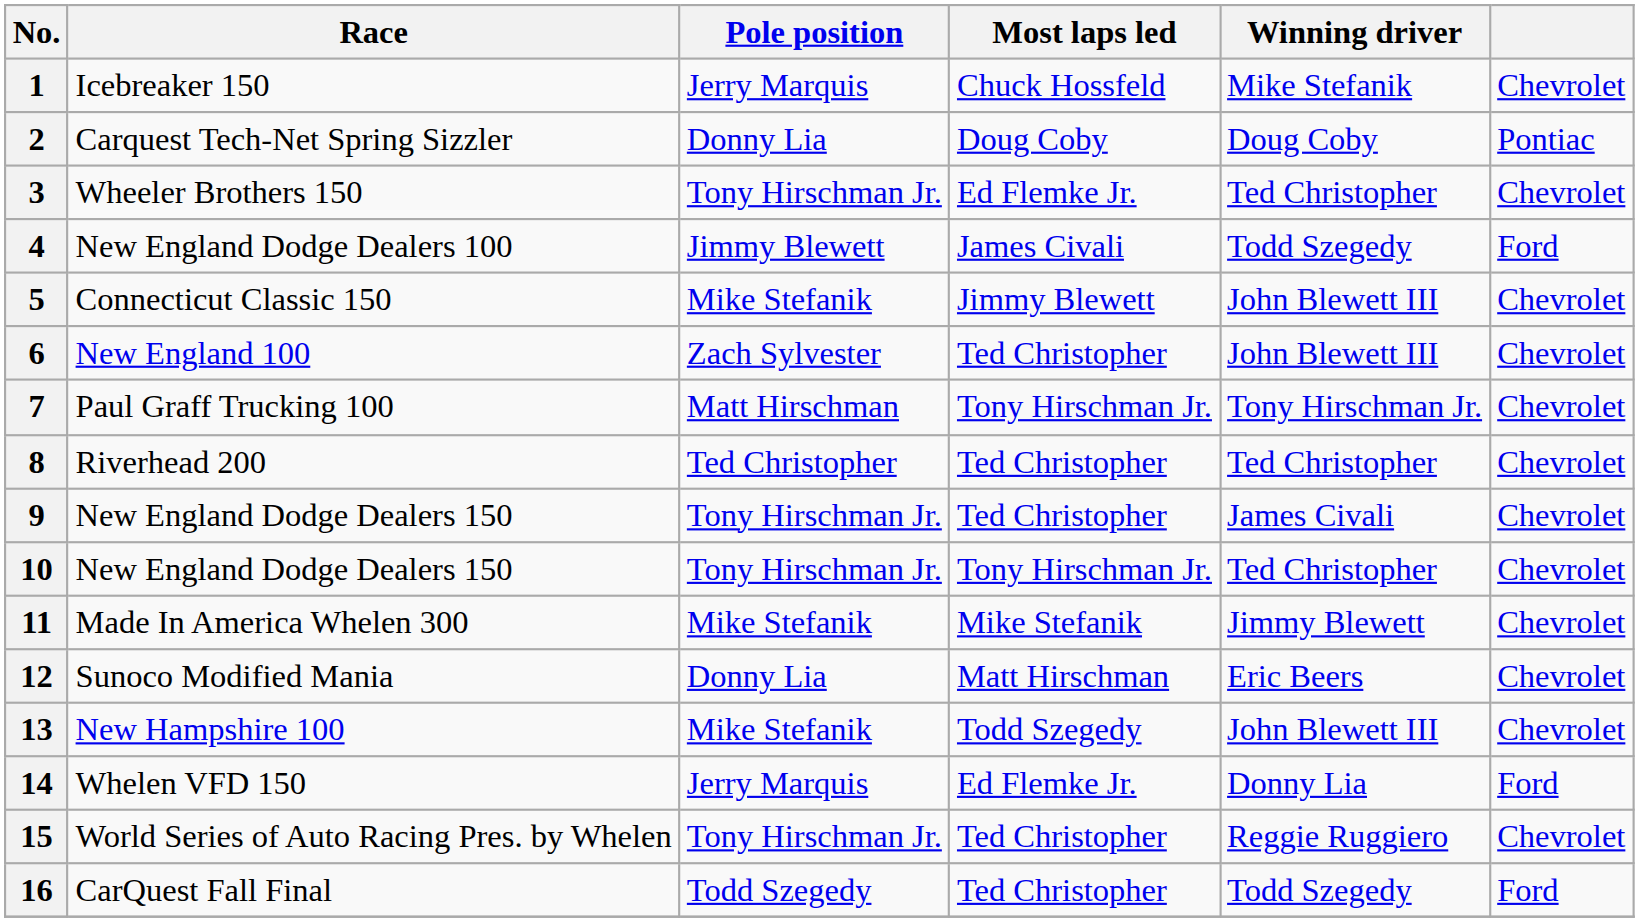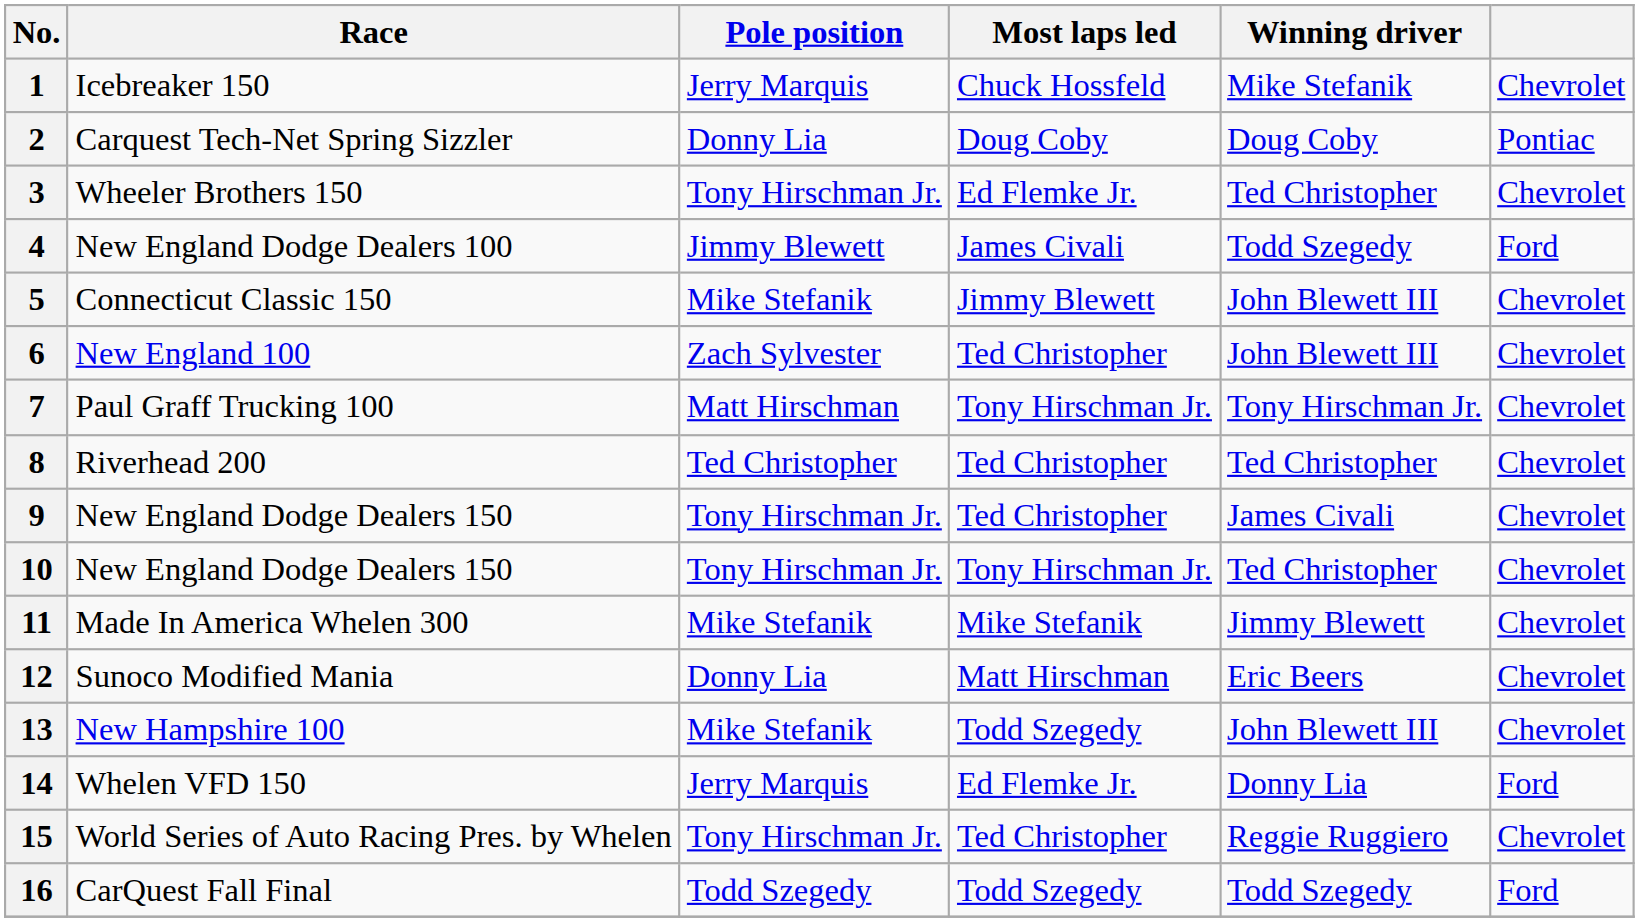 <table class="wikitable sortable" style="font-size:95%">
 <tr>
 <th>No.</th>
 <th>Race</th>
 <th><a href='#'>Pole position</a></th>
 <th>Most laps led</th>
 <th>Winning driver</th>
 <th></th>
 </tr>
 <tr>
 <th>1</th>
 <td>Icebreaker 150</td>
 <td><a href='#'>Jerry Marquis</a></td>
 <td><a href='#'>Chuck Hossfeld</a></td>
 <td><a href='#'>Mike Stefanik</a></td>
 <td><a href='#'>Chevrolet</a></td>
 </tr>
 <tr>
 <th>2</th>
 <td>Carquest Tech-Net Spring Sizzler</td>
 <td><a href='#'>Donny Lia</a></td>
 <td><a href='#'>Doug Coby</a></td>
 <td><a href='#'>Doug Coby</a></td>
 <td><a href='#'>Pontiac</a></td>
 </tr>
 <tr>
 <th>3</th>
 <td>Wheeler Brothers 150</td>
 <td><a href='#'>Tony Hirschman Jr.</a></td>
 <td><a href='#'>Ed Flemke Jr.</a></td>
 <td><a href='#'>Ted Christopher</a></td>
 <td><a href='#'>Chevrolet</a></td>
 </tr>
 <tr>
 <th>4</th>
 <td>New England Dodge Dealers 100</td>
 <td><a href='#'>Jimmy Blewett</a></td>
 <td><a href='#'>James Civali</a></td>
 <td><a href='#'>Todd Szegedy</a></td>
 <td><a href='#'>Ford</a></td>
 </tr>
 <tr>
 <th>5</th>
 <td>Connecticut Classic 150</td>
 <td><a href='#'>Mike Stefanik</a></td>
 <td><a href='#'>Jimmy Blewett</a></td>
 <td><a href='#'>John Blewett III</a></td>
 <td><a href='#'>Chevrolet</a></td>
 </tr>
 <tr>
 <th>6</th>
 <td><a href='#'>New England 100</a></td>
 <td><a href='#'>Zach Sylvester</a></td>
 <td><a href='#'>Ted Christopher</a></td>
 <td><a href='#'>John Blewett III</a></td>
 <td><a href='#'>Chevrolet</a></td>
 </tr>
 <tr>
 <th>7</th>
 <td>Paul Graff Trucking 100</td>
 <td><a href='#'>Matt Hirschman</a></td>
 <td><a href='#'>Tony Hirschman Jr.</a></td>
 <td><a href='#'>Tony Hirschman Jr.</a></td>
 <td><a href='#'>Chevrolet</a></td>
 </tr>
 <tr>
 <th>8</th>
 <td>Riverhead 200</td>
 <td><a href='#'>Ted Christopher</a></td>
 <td><a href='#'>Ted Christopher</a></td>
 <td><a href='#'>Ted Christopher</a></td>
 <td><a href='#'>Chevrolet</a></td>
 </tr>
 <tr>
 <th>9</th>
 <td>New England Dodge Dealers 150</td>
 <td><a href='#'>Tony Hirschman Jr.</a></td>
 <td><a href='#'>Ted Christopher</a></td>
 <td><a href='#'>James Civali</a></td>
 <td><a href='#'>Chevrolet</a></td>
 </tr>
 <tr>
 <th>10</th>
 <td>New England Dodge Dealers 150</td>
 <td><a href='#'>Tony Hirschman Jr.</a></td>
 <td><a href='#'>Tony Hirschman Jr.</a></td>
 <td><a href='#'>Ted Christopher</a></td>
 <td><a href='#'>Chevrolet</a></td>
 </tr>
 <tr>
 <th>11</th>
 <td>Made In America Whelen 300</td>
 <td><a href='#'>Mike Stefanik</a></td>
 <td><a href='#'>Mike Stefanik</a></td>
 <td><a href='#'>Jimmy Blewett</a></td>
 <td><a href='#'>Chevrolet</a></td>
 </tr>
 <tr>
 <th>12</th>
 <td>Sunoco Modified Mania</td>
 <td><a href='#'>Donny Lia</a></td>
 <td><a href='#'>Matt Hirschman</a></td>
 <td><a href='#'>Eric Beers</a></td>
 <td><a href='#'>Chevrolet</a></td>
 </tr>
 <tr>
 <th>13</th>
 <td><a href='#'>New Hampshire 100</a></td>
 <td><a href='#'>Mike Stefanik</a></td>
 <td><a href='#'>Todd Szegedy</a></td>
 <td><a href='#'>John Blewett III</a></td>
 <td><a href='#'>Chevrolet</a></td>
 </tr>
 <tr>
 <th>14</th>
 <td>Whelen VFD 150</td>
 <td><a href='#'>Jerry Marquis</a></td>
 <td><a href='#'>Ed Flemke Jr.</a></td>
 <td><a href='#'>Donny Lia</a></td>
 <td><a href='#'>Ford</a></td>
 </tr>
 <tr>
 <th>15</th>
 <td>World Series of Auto Racing Pres. by Whelen</td>
 <td><a href='#'>Tony Hirschman Jr.</a></td>
 <td><a href='#'>Ted Christopher</a></td>
 <td><a href='#'>Reggie Ruggiero</a></td>
 <td><a href='#'>Chevrolet</a></td>
 </tr>
 <tr>
 <th>16</th>
 <td>CarQuest Fall Final</td>
 <td><a href='#'>Todd Szegedy</a></td>
-<td><a href='#'>Ted Christopher</a></td>
+<td><a href='#'>Todd Szegedy</a></td>
 <td><a href='#'>Todd Szegedy</a></td>
 <td><a href='#'>Ford</a></td>
 </tr>
 <tr>
 </tr>
 </table>
